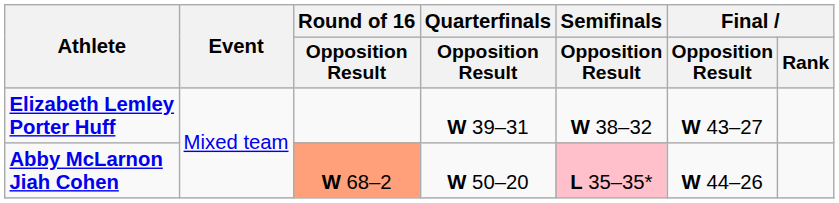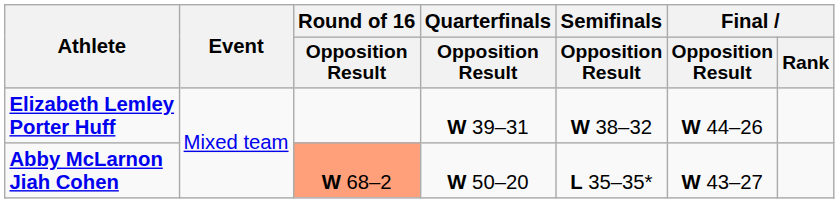 <table class="wikitable" style="font-size:90%">
 <tr>
 <th rowspan="2">Athlete</th>
 <th rowspan="2">Event</th>
 <th>Round of 16</th>
 <th>Quarterfinals</th>
 <th>Semifinals</th>
 <th colspan=2>Final / </th>
 </tr>
 <tr style="font-size:95%">
 <th>Opposition<br>Result</th>
 <th>Opposition<br>Result</th>
 <th>Opposition<br>Result</th>
 <th>Opposition<br>Result</th>
 <th>Rank</th>
 </tr>
 <tr align=center>
 <td align=left><strong><a href='#'>Elizabeth Lemley</a><br><a href='#'>Porter Huff</a></strong></td>
 <td align=left rowspan=2><a href='#'>Mixed team</a></td>
 <td></td>
 <td><br><strong>W</strong> 39–31</td>
 <td><br><strong>W</strong> 38–32</td>
-<td><br><strong>W</strong> 43–27</td>
+<td><br><strong>W</strong> 44–26</td>
 <td></td>
 </tr>
 <tr align=center>
 <td align=left><strong><a href='#'>Abby McLarnon</a><br><a href='#'>Jiah Cohen</a></strong></td>
 <td style="background: lightsalmon;"><br><strong>W</strong> 68–2</td>
 <td><br><strong>W</strong> 50–20</td>
-<td style="background: pink;"><br><strong>L</strong> 35–35*</td>
-<td><br><strong>W</strong> 44–26</td>
+<td><br><strong>L</strong> 35–35*</td>
+<td><br><strong>W</strong> 43–27</td>
 <td></td>
 </tr>
 </table>
